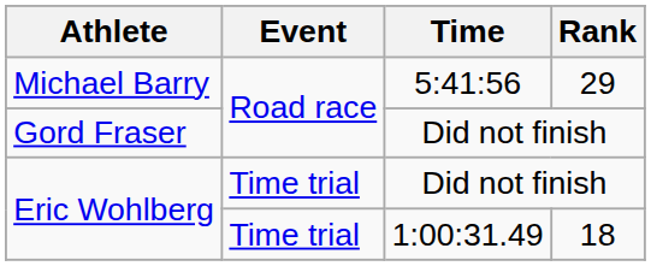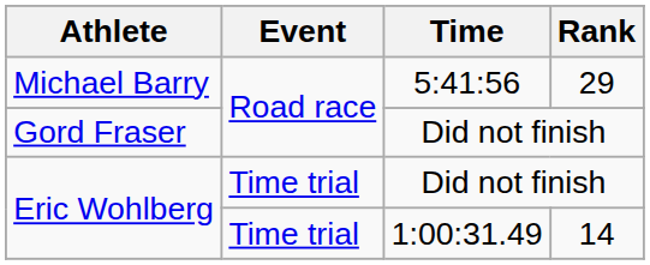 <table class=wikitable style="font-size:90%">
 <tr>
 <th>Athlete</th>
 <th>Event</th>
 <th>Time</th>
 <th>Rank</th>
 </tr>
 <tr align=center>
 <td align=left><a href='#'>Michael Barry</a></td>
 <td align=left rowspan=2><a href='#'>Road race</a></td>
 <td>5:41:56</td>
 <td>29</td>
 </tr>
 <tr align=center>
 <td align=left><a href='#'>Gord Fraser</a></td>
 <td colspan=2>Did not finish</td>
 </tr>
 <tr align=center>
 <td align=left rowspan=2><a href='#'>Eric Wohlberg</a></td>
 <td align=left><a href='#'>Time trial</a></td>
 <td colspan=2>Did not finish</td>
 </tr>
 <tr align=center>
 <td align=left><a href='#'>Time trial</a></td>
 <td>1:00:31.49</td>
-<td>18</td>
+<td>14</td>
 </tr>
 </table>
